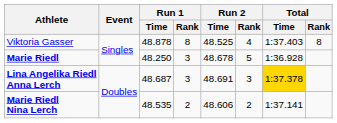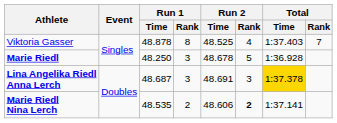 <table class="wikitable" style="font-size:90%">
 <tr>
 <th rowspan="2">Athlete</th>
 <th rowspan="2">Event</th>
 <th colspan="2">Run 1</th>
 <th colspan="2">Run 2</th>
 <th colspan="2">Total</th>
 </tr>
 <tr style="font-size:95%">
 <th>Time</th>
 <th>Rank</th>
 <th>Time</th>
 <th>Rank</th>
 <th>Time</th>
 <th>Rank</th>
 </tr>
 <tr align="center">
 <td align="left"><a href='#'>Viktoria Gasser</a></td>
 <td rowspan="2" align="left"><a href='#'>Singles</a></td>
 <td>48.878</td>
 <td>8</td>
 <td>48.525</td>
 <td>4</td>
 <td>1:37.403</td>
-<td>8</td>
+<td>7</td>
 </tr>
 <tr align="center">
 <td align="left"><strong><a href='#'>Marie Riedl</a></strong></td>
 <td>48.250</td>
 <td>3</td>
 <td>48.678</td>
 <td>5</td>
 <td>1:36.928</td>
 <td></td>
 </tr>
 <tr align="center">
 <td align="left"><strong><a href='#'>Lina Angelika Riedl</a><br><a href='#'>Anna Lerch</a></strong></td>
 <td rowspan="2" align="left"><a href='#'>Doubles</a></td>
 <td>48.687</td>
 <td>3</td>
 <td>48.691</td>
 <td>3</td>
 <td style="background: gold;">1:37.378</td>
 <td></td>
 </tr>
 <tr align="center">
 <td align="left"><strong><a href='#'>Marie Riedl</a><br><a href='#'>Nina Lerch</a></strong></td>
 <td>48.535</td>
 <td>2</td>
 <td>48.606</td>
-<td>2</td>
+<td><strong>2</strong></td>
 <td>1:37.141</td>
 <td></td>
 </tr>
 </table>
